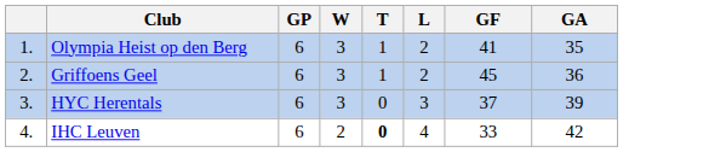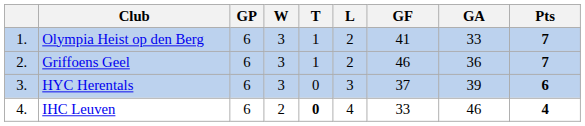 <table class="wikitable">
 <tr>
 <th width="30"></th>
 <th width="200">Club</th>
 <th width="30">GP</th>
 <th width="30">W</th>
 <th width="30">T</th>
 <th width="30">L</th>
 <th width="70">GF</th>
 <th width="70">GA</th>
+<th width="70">Pts</th>
 </tr>
 <tr bgcolor="#BCD2EE" align="center">
 <td>1.</td>
 <td align="left"><a href='#'>Olympia Heist op den Berg</a></td>
 <td>6</td>
 <td>3</td>
 <td>1</td>
 <td>2</td>
 <td>41</td>
-<td>35</td>
+<td>33</td>
+<td><strong>7</strong></td>
 </tr>
 <tr bgcolor="#BCD2EE" align="center">
 <td>2.</td>
 <td align="left"><a href='#'>Griffoens Geel</a></td>
 <td>6</td>
 <td>3</td>
 <td>1</td>
 <td>2</td>
-<td>45</td>
+<td>46</td>
 <td>36</td>
+<td><strong>7</strong></td>
 </tr>
 <tr bgcolor="#BCD2EE" align="center">
 <td>3.</td>
 <td align="left"><a href='#'>HYC Herentals</a></td>
 <td>6</td>
 <td>3</td>
 <td>0</td>
 <td>3</td>
 <td>37</td>
 <td>39</td>
+<td><strong>6</strong></td>
 </tr>
 <tr bgcolor="#FFFFFF" align="center">
 <td>4.</td>
 <td align="left"><a href='#'>IHC Leuven</a></td>
 <td>6</td>
 <td>2</td>
 <td><strong>0</strong></td>
 <td>4</td>
 <td>33</td>
-<td>42</td>
+<td>46</td>
+<td><strong>4</strong></td>
 </tr>
 </table>
